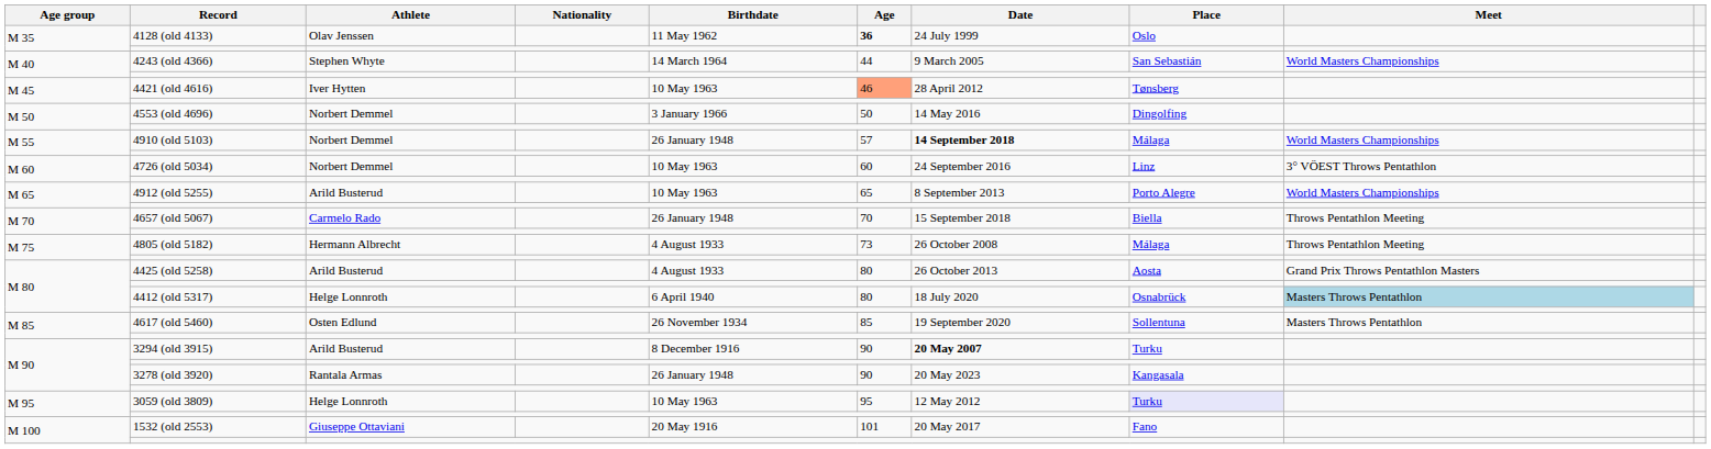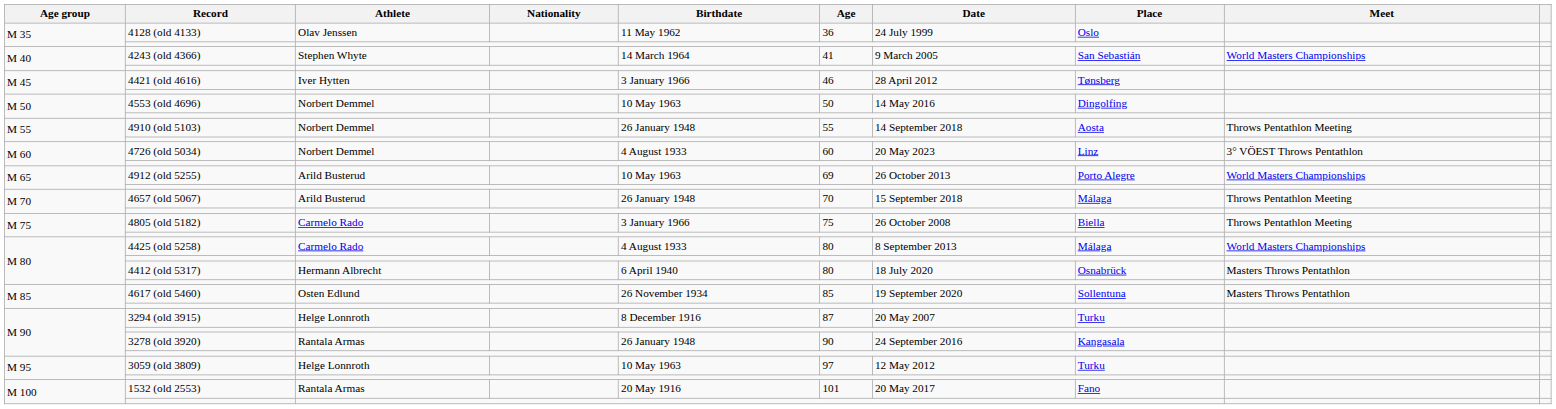 <table class="wikitable" style="font-size:90%; width: 100%;">
 <tr>
 <th>Age group</th>
 <th>Record</th>
 <th>Athlete</th>
 <th>Nationality</th>
 <th>Birthdate</th>
 <th>Age</th>
 <th>Date</th>
 <th>Place</th>
 <th>Meet</th>
 <th></th>
 </tr>
 <tr>
 <td rowspan=2>M 35</td>
 <td>4128 (old 4133)</td>
 <td>Olav Jenssen</td>
 <td></td>
 <td>11 May 1962</td>
-<td><strong>36</strong></td>
+<td>36</td>
 <td>24 July 1999</td>
 <td><a href='#'>Oslo</a> </td>
 <td></td>
 <td></td>
 </tr>
 <tr>
 <td></td>
 <td colspan=6></td>
 <td></td>
 <td></td>
 </tr>
 <tr>
 <td rowspan=2>M 40</td>
 <td>4243 (old 4366)</td>
 <td>Stephen Whyte</td>
 <td></td>
 <td>14 March 1964</td>
-<td>44</td>
+<td>41</td>
 <td>9 March 2005</td>
 <td><a href='#'>San Sebastián</a> </td>
 <td><a href='#'>World Masters Championships</a></td>
 <td></td>
 </tr>
 <tr>
 <td></td>
 <td colspan=6></td>
 <td></td>
 <td></td>
 </tr>
 <tr>
 <td rowspan=2>M 45</td>
 <td>4421 (old 4616)</td>
 <td>Iver Hytten</td>
 <td></td>
-<td>10 May 1963</td>
-<td style="background: lightsalmon;">46</td>
+<td>3 January 1966</td>
+<td>46</td>
 <td>28 April 2012</td>
 <td><a href='#'>Tønsberg</a> </td>
 <td></td>
 <td></td>
 </tr>
 <tr>
 <td></td>
 <td colspan=6></td>
 <td></td>
 <td></td>
 </tr>
 <tr>
 <td rowspan=2>M 50</td>
 <td>4553 (old 4696)</td>
 <td>Norbert Demmel</td>
 <td></td>
-<td>3 January 1966</td>
+<td>10 May 1963</td>
 <td>50</td>
 <td>14 May 2016</td>
 <td><a href='#'>Dingolfing</a> </td>
 <td></td>
 <td></td>
 </tr>
 <tr>
 <td></td>
 <td colspan=6></td>
 <td></td>
 <td></td>
 </tr>
 <tr>
 <td rowspan=2>M 55</td>
 <td>4910 (old 5103)</td>
 <td>Norbert Demmel</td>
 <td></td>
 <td>26 January 1948</td>
-<td>57</td>
-<td><strong>14 September 2018</strong></td>
-<td><a href='#'>Málaga</a> </td>
-<td><a href='#'>World Masters Championships</a></td>
+<td>55</td>
+<td>14 September 2018</td>
+<td><a href='#'>Aosta</a> </td>
+<td>Throws Pentathlon Meeting</td>
 <td></td>
 </tr>
 <tr>
 <td></td>
 <td colspan=6></td>
 <td></td>
 <td></td>
 </tr>
 <tr>
 <td rowspan=2>M 60</td>
 <td>4726 (old 5034)</td>
 <td>Norbert Demmel</td>
 <td></td>
-<td>10 May 1963</td>
+<td>4 August 1933</td>
 <td>60</td>
-<td>24 September 2016</td>
+<td>20 May 2023</td>
 <td><a href='#'>Linz</a> </td>
 <td>3° VÖEST Throws Pentathlon</td>
 <td></td>
 </tr>
 <tr>
 <td></td>
 <td colspan=6></td>
 <td></td>
 <td></td>
 </tr>
 <tr>
 <td rowspan=2>M 65</td>
 <td>4912 (old 5255)</td>
 <td>Arild Busterud</td>
 <td></td>
 <td>10 May 1963</td>
-<td>65</td>
-<td>8 September 2013</td>
+<td>69</td>
+<td>26 October 2013</td>
 <td><a href='#'>Porto Alegre</a> </td>
 <td><a href='#'>World Masters Championships</a></td>
 <td></td>
 </tr>
 <tr>
 <td></td>
 <td colspan=6></td>
 <td></td>
 <td></td>
 </tr>
 <tr>
 <td rowspan=2>M 70</td>
 <td>4657 (old 5067)</td>
-<td><a href='#'>Carmelo Rado</a></td>
+<td>Arild Busterud</td>
 <td></td>
 <td>26 January 1948</td>
 <td>70</td>
 <td>15 September 2018</td>
-<td><a href='#'>Biella</a> </td>
+<td><a href='#'>Málaga</a> </td>
 <td>Throws Pentathlon Meeting</td>
 <td></td>
 </tr>
 <tr>
 <td></td>
 <td colspan=6></td>
 <td></td>
 <td></td>
 </tr>
 <tr>
 <td rowspan=2>M 75</td>
 <td>4805 (old 5182)</td>
-<td>Hermann Albrecht</td>
+<td><a href='#'>Carmelo Rado</a></td>
 <td></td>
-<td>4 August 1933</td>
-<td>73</td>
+<td>3 January 1966</td>
+<td>75</td>
 <td>26 October 2008</td>
-<td><a href='#'>Málaga</a> </td>
+<td><a href='#'>Biella</a> </td>
 <td>Throws Pentathlon Meeting</td>
 <td></td>
 </tr>
 <tr>
 <td></td>
 <td colspan=6></td>
 <td></td>
 <td></td>
 </tr>
 <tr>
 <td rowspan=4>M 80</td>
 <td>4425 (old 5258)</td>
-<td>Arild Busterud</td>
+<td><a href='#'>Carmelo Rado</a></td>
 <td></td>
 <td>4 August 1933</td>
 <td>80</td>
-<td>26 October 2013</td>
-<td><a href='#'>Aosta</a> </td>
-<td>Grand Prix Throws Pentathlon Masters</td>
+<td>8 September 2013</td>
+<td><a href='#'>Málaga</a> </td>
+<td><a href='#'>World Masters Championships</a></td>
 <td></td>
 </tr>
 <tr>
 <td></td>
 <td colspan=6></td>
 <td></td>
 <td></td>
 </tr>
 <tr>
 <td>4412 (old 5317)</td>
-<td>Helge Lonnroth</td>
+<td>Hermann Albrecht</td>
 <td></td>
 <td>6 April 1940</td>
 <td>80</td>
 <td>18 July 2020</td>
 <td><a href='#'>Osnabrück</a> </td>
-<td style="background: lightblue;">Masters Throws Pentathlon</td>
+<td>Masters Throws Pentathlon</td>
 <td></td>
 </tr>
 <tr>
 <td></td>
 <td colspan=6></td>
 <td></td>
 <td></td>
 </tr>
 <tr>
 <td rowspan=2>M 85</td>
 <td>4617 (old 5460)</td>
 <td>Osten Edlund</td>
 <td></td>
 <td>26 November 1934</td>
 <td>85</td>
 <td>19 September 2020</td>
 <td><a href='#'>Sollentuna</a> </td>
 <td>Masters Throws Pentathlon</td>
 <td></td>
 </tr>
 <tr>
 <td></td>
 <td colspan=6></td>
 <td></td>
 <td></td>
 </tr>
 <tr>
 <td rowspan=4>M 90</td>
 <td>3294 (old 3915)</td>
-<td>Arild Busterud</td>
+<td>Helge Lonnroth</td>
 <td></td>
 <td>8 December 1916</td>
-<td>90</td>
-<td><strong>20 May 2007</strong></td>
+<td>87</td>
+<td>20 May 2007</td>
 <td><a href='#'>Turku</a> </td>
 <td></td>
 <td></td>
 </tr>
 <tr>
 <td></td>
 <td colspan=6></td>
 <td></td>
 <td></td>
 </tr>
 <tr>
 <td>3278 (old 3920)</td>
 <td>Rantala Armas</td>
 <td></td>
 <td>26 January 1948</td>
 <td>90</td>
-<td>20 May 2023</td>
+<td>24 September 2016</td>
 <td><a href='#'>Kangasala</a> </td>
 <td></td>
 <td></td>
 </tr>
 <tr>
 <td></td>
 <td colspan=6></td>
 <td></td>
 <td></td>
 </tr>
 <tr>
 <td rowspan=2>M 95</td>
 <td>3059 (old 3809)</td>
 <td>Helge Lonnroth</td>
 <td></td>
 <td>10 May 1963</td>
-<td>95</td>
+<td>97</td>
 <td>12 May 2012</td>
-<td style="background: lavender;"><a href='#'>Turku</a> </td>
+<td><a href='#'>Turku</a> </td>
 <td></td>
 <td></td>
 </tr>
 <tr>
 <td></td>
 <td colspan=6></td>
 <td></td>
 <td></td>
 </tr>
 <tr>
 <td rowspan=2>M 100</td>
 <td>1532 (old 2553)</td>
-<td><a href='#'>Giuseppe Ottaviani</a></td>
+<td>Rantala Armas</td>
 <td></td>
 <td>20 May 1916</td>
 <td>101</td>
 <td>20 May 2017</td>
 <td><a href='#'>Fano</a> </td>
 <td></td>
 <td></td>
 </tr>
 <tr>
 <td></td>
 <td colspan=6></td>
 <td></td>
 <td></td>
 </tr>
 </table>
